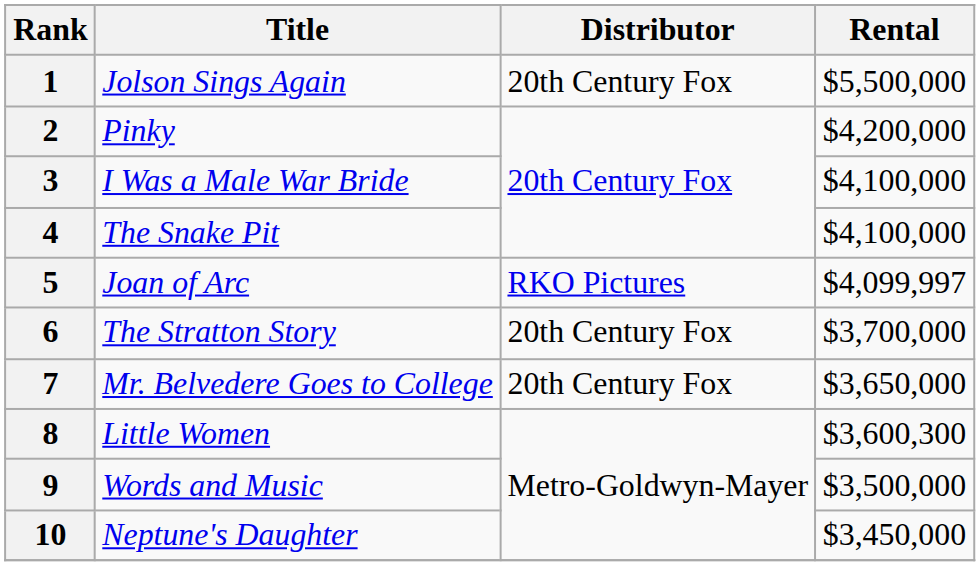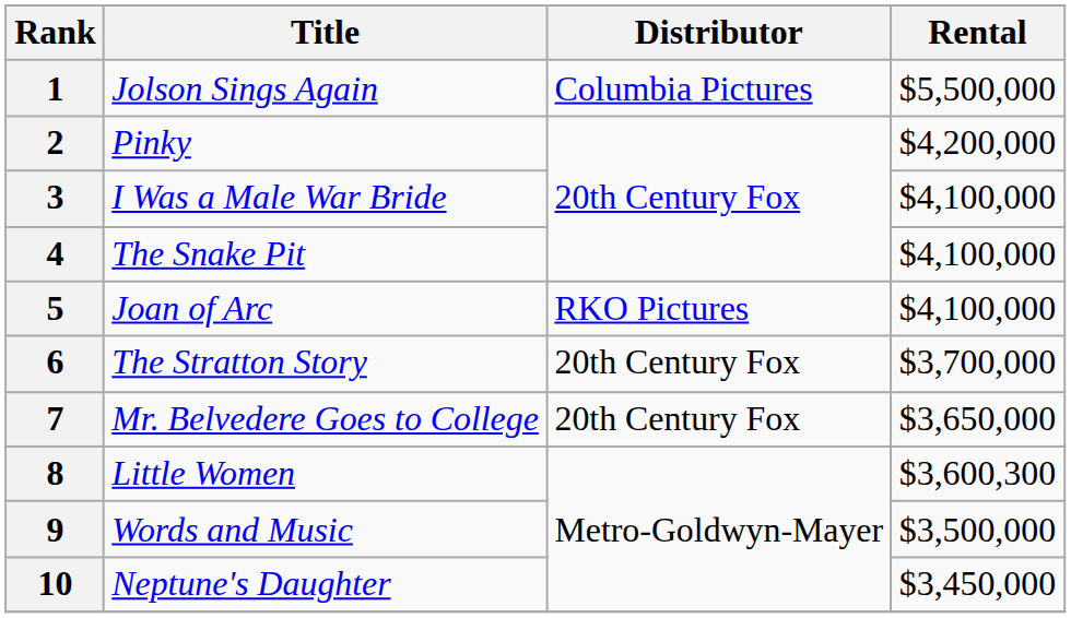 <table class="wikitable sortable" style="margin:auto; margin:auto;">
 <tr>
 <th>Rank</th>
 <th>Title</th>
 <th>Distributor</th>
 <th>Rental</th>
 </tr>
 <tr>
 <th style="text-align:center;">1</th>
 <td><em><a href='#'>Jolson Sings Again</a></em></td>
-<td>20th Century Fox</td>
+<td><a href='#'>Columbia Pictures</a></td>
 <td>$5,500,000</td>
 </tr>
 <tr>
 <th style="text-align:center;">2</th>
 <td><em><a href='#'>Pinky</a></em></td>
 <td rowspan="3"><a href='#'>20th Century Fox</a></td>
 <td>$4,200,000</td>
 </tr>
 <tr>
 <th style="text-align:center;">3</th>
 <td><em><a href='#'>I Was a Male War Bride</a></em></td>
 <td>$4,100,000</td>
 </tr>
 <tr>
 <th style="text-align:center;">4</th>
 <td><em><a href='#'>The Snake Pit</a></em></td>
 <td>$4,100,000</td>
 </tr>
 <tr>
 <th style="text-align:center;">5</th>
 <td><em><a href='#'>Joan of Arc</a></em></td>
 <td><a href='#'>RKO Pictures</a></td>
-<td>$4,099,997</td>
+<td>$4,100,000</td>
 </tr>
 <tr>
 <th style="text-align:center;">6</th>
 <td><em><a href='#'>The Stratton Story</a></em></td>
 <td>20th Century Fox</td>
 <td>$3,700,000</td>
 </tr>
 <tr>
 <th style="text-align:center;">7</th>
 <td><em><a href='#'>Mr. Belvedere Goes to College</a></em></td>
 <td>20th Century Fox</td>
 <td>$3,650,000</td>
 </tr>
 <tr>
 <th style="text-align:center;">8</th>
 <td><em><a href='#'>Little Women</a></em></td>
 <td rowspan="3">Metro-Goldwyn-Mayer</td>
 <td>$3,600,300</td>
 </tr>
 <tr>
 <th style="text-align:center;">9</th>
 <td><em><a href='#'>Words and Music</a></em></td>
 <td>$3,500,000</td>
 </tr>
 <tr>
 <th style="text-align:center;">10</th>
 <td><em><a href='#'>Neptune's Daughter</a></em></td>
 <td>$3,450,000</td>
 </tr>
 <tr>
 </tr>
 </table>
